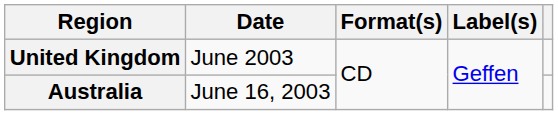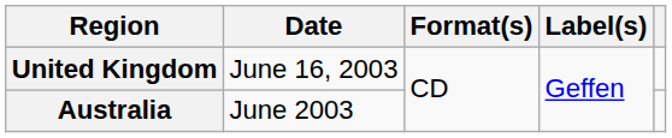 <table class="wikitable plainrowheaders">
 <tr>
 <th scope="col">Region</th>
 <th scope="col">Date</th>
 <th scope="col">Format(s)</th>
 <th scope="col">Label(s)</th>
 <th scope="col"></th>
 </tr>
 <tr>
 <th scope="row">United Kingdom</th>
-<td>June 2003</td>
+<td>June 16, 2003</td>
 <td rowspan="2">CD</td>
 <td rowspan="2"><a href='#'>Geffen</a></td>
 <td></td>
 </tr>
 <tr>
 <th scope="row">Australia</th>
-<td>June 16, 2003</td>
+<td>June 2003</td>
 <td></td>
 </tr>
 </table>
